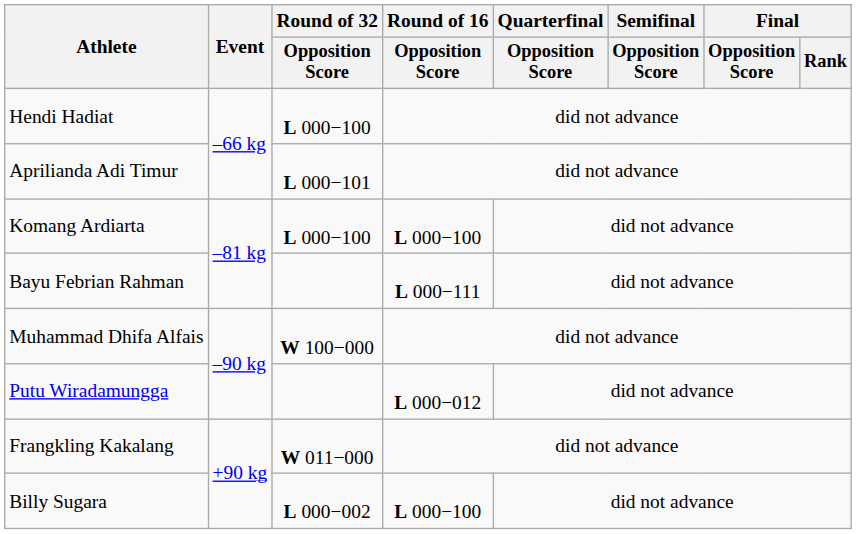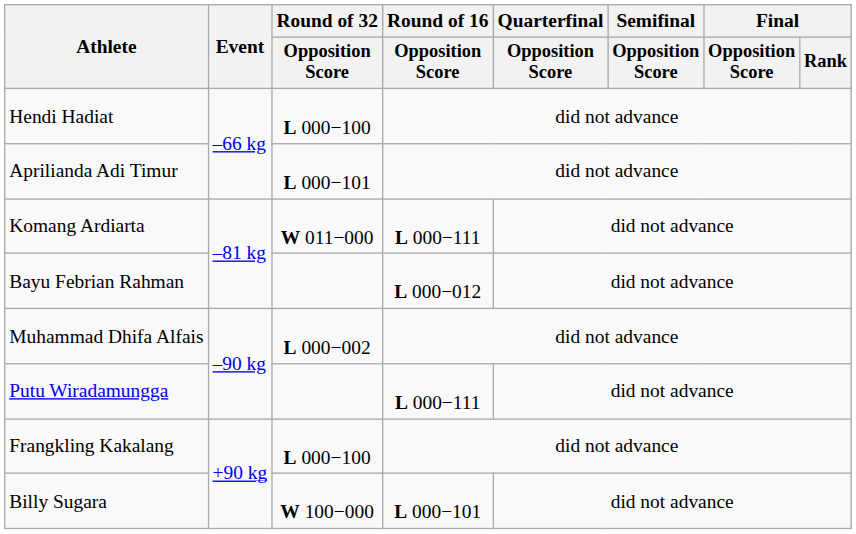 <table class=wikitable style=font-size:90%;text-align:center>
 <tr>
 <th rowspan=2>Athlete</th>
 <th rowspan=2>Event</th>
 <th>Round of 32</th>
 <th>Round of 16</th>
 <th>Quarterfinal</th>
 <th>Semifinal</th>
 <th colspan=2>Final</th>
 </tr>
 <tr style=font-size:95%>
 <th>Opposition<br>Score</th>
 <th>Opposition<br>Score</th>
 <th>Opposition<br>Score</th>
 <th>Opposition<br>Score</th>
 <th>Opposition<br>Score</th>
 <th>Rank</th>
 </tr>
 <tr>
 <td align=left>Hendi Hadiat</td>
 <td align=left rowspan=2><a href='#'>–66 kg</a></td>
 <td><br><strong>L</strong> 000−100</td>
 <td colspan=5>did not advance</td>
 </tr>
 <tr>
 <td align=left>Aprilianda Adi Timur</td>
 <td><br><strong>L</strong> 000−101</td>
 <td colspan=5>did not advance</td>
 </tr>
 <tr>
 <td align=left>Komang Ardiarta</td>
 <td align=left rowspan=2><a href='#'>–81 kg</a></td>
-<td><br><strong>L</strong> 000−100</td>
-<td><br><strong>L</strong> 000−100</td>
+<td><br><strong>W</strong> 011−000</td>
+<td><br><strong>L</strong> 000−111</td>
 <td colspan=4>did not advance</td>
 </tr>
 <tr>
 <td align=left>Bayu Febrian Rahman</td>
 <td></td>
-<td><br><strong>L</strong> 000−111</td>
+<td><br><strong>L</strong> 000−012</td>
 <td colspan=4>did not advance</td>
 </tr>
 <tr>
 <td align=left>Muhammad Dhifa Alfais</td>
 <td align=left rowspan=2><a href='#'>–90 kg</a></td>
-<td><br><strong>W</strong> 100−000</td>
+<td><br><strong>L</strong> 000−002</td>
 <td colspan=5>did not advance</td>
 </tr>
 <tr>
 <td align=left><a href='#'>Putu Wiradamungga</a></td>
 <td></td>
-<td><br><strong>L</strong> 000−012</td>
+<td><br><strong>L</strong> 000−111</td>
 <td colspan=4>did not advance</td>
 </tr>
 <tr>
 <td align=left>Frangkling Kakalang</td>
 <td align=left rowspan=2><a href='#'>+90 kg</a></td>
-<td><br><strong>W</strong> 011−000</td>
+<td><br><strong>L</strong> 000−100</td>
 <td colspan=5>did not advance</td>
 </tr>
 <tr>
 <td align=left>Billy Sugara</td>
-<td><br><strong>L</strong> 000−002</td>
-<td><br><strong>L</strong> 000−100</td>
+<td><br><strong>W</strong> 100−000</td>
+<td><br><strong>L</strong> 000−101</td>
 <td colspan=4>did not advance</td>
 </tr>
 </table>
